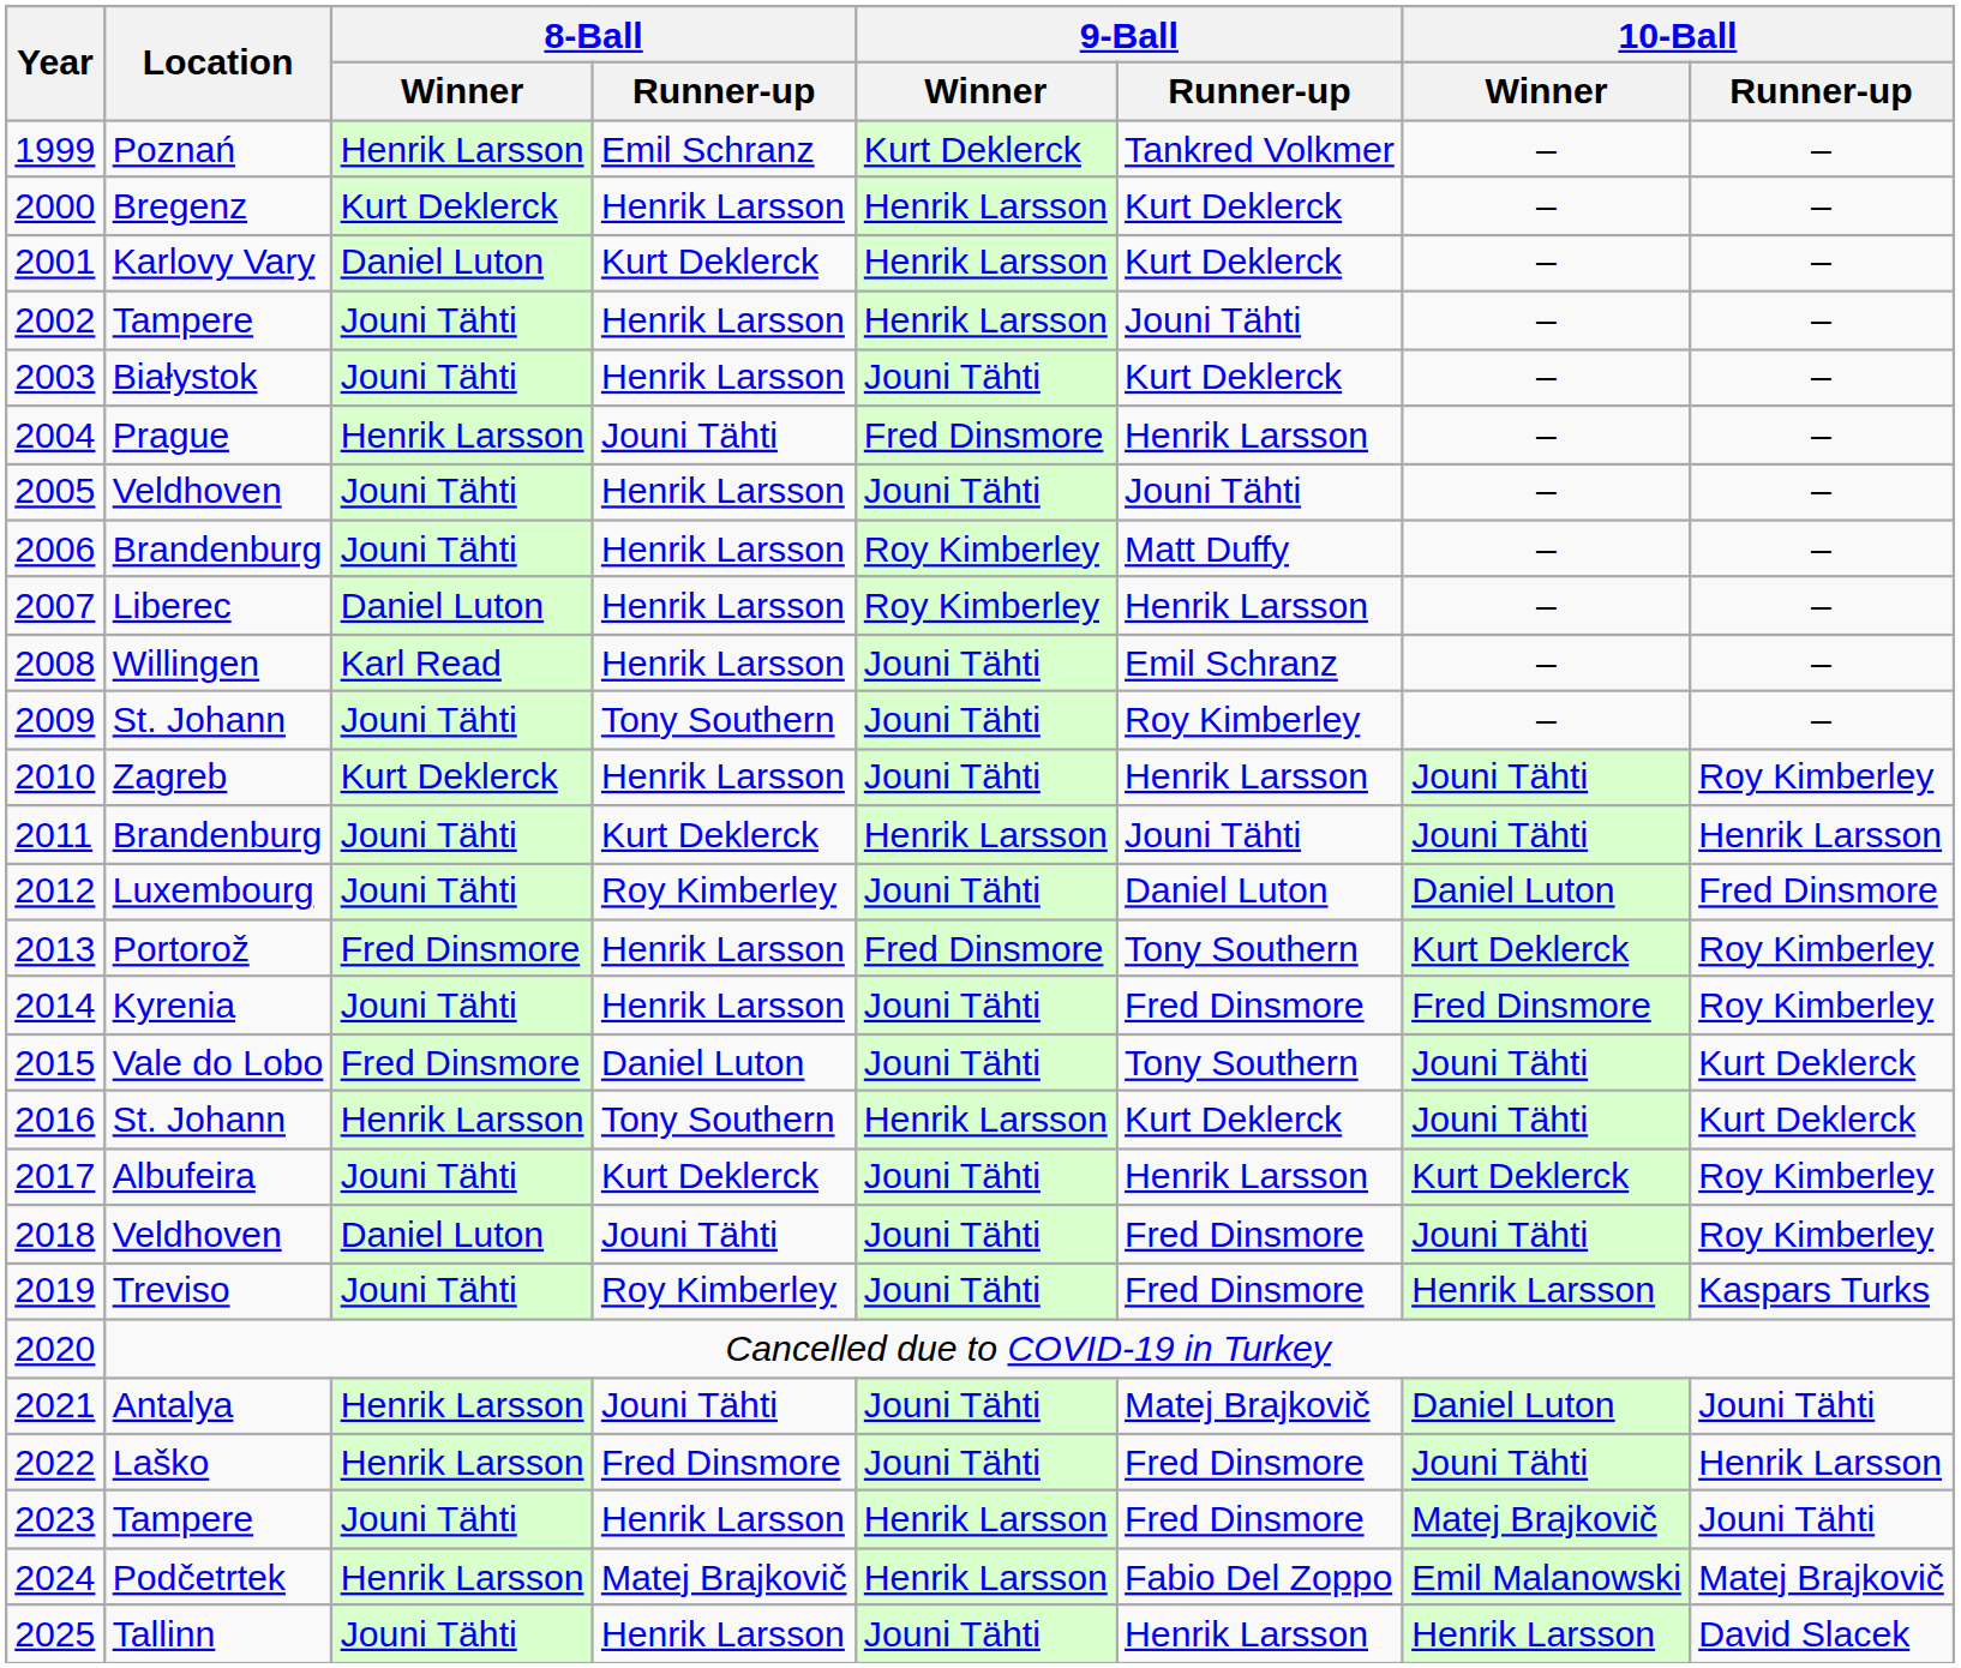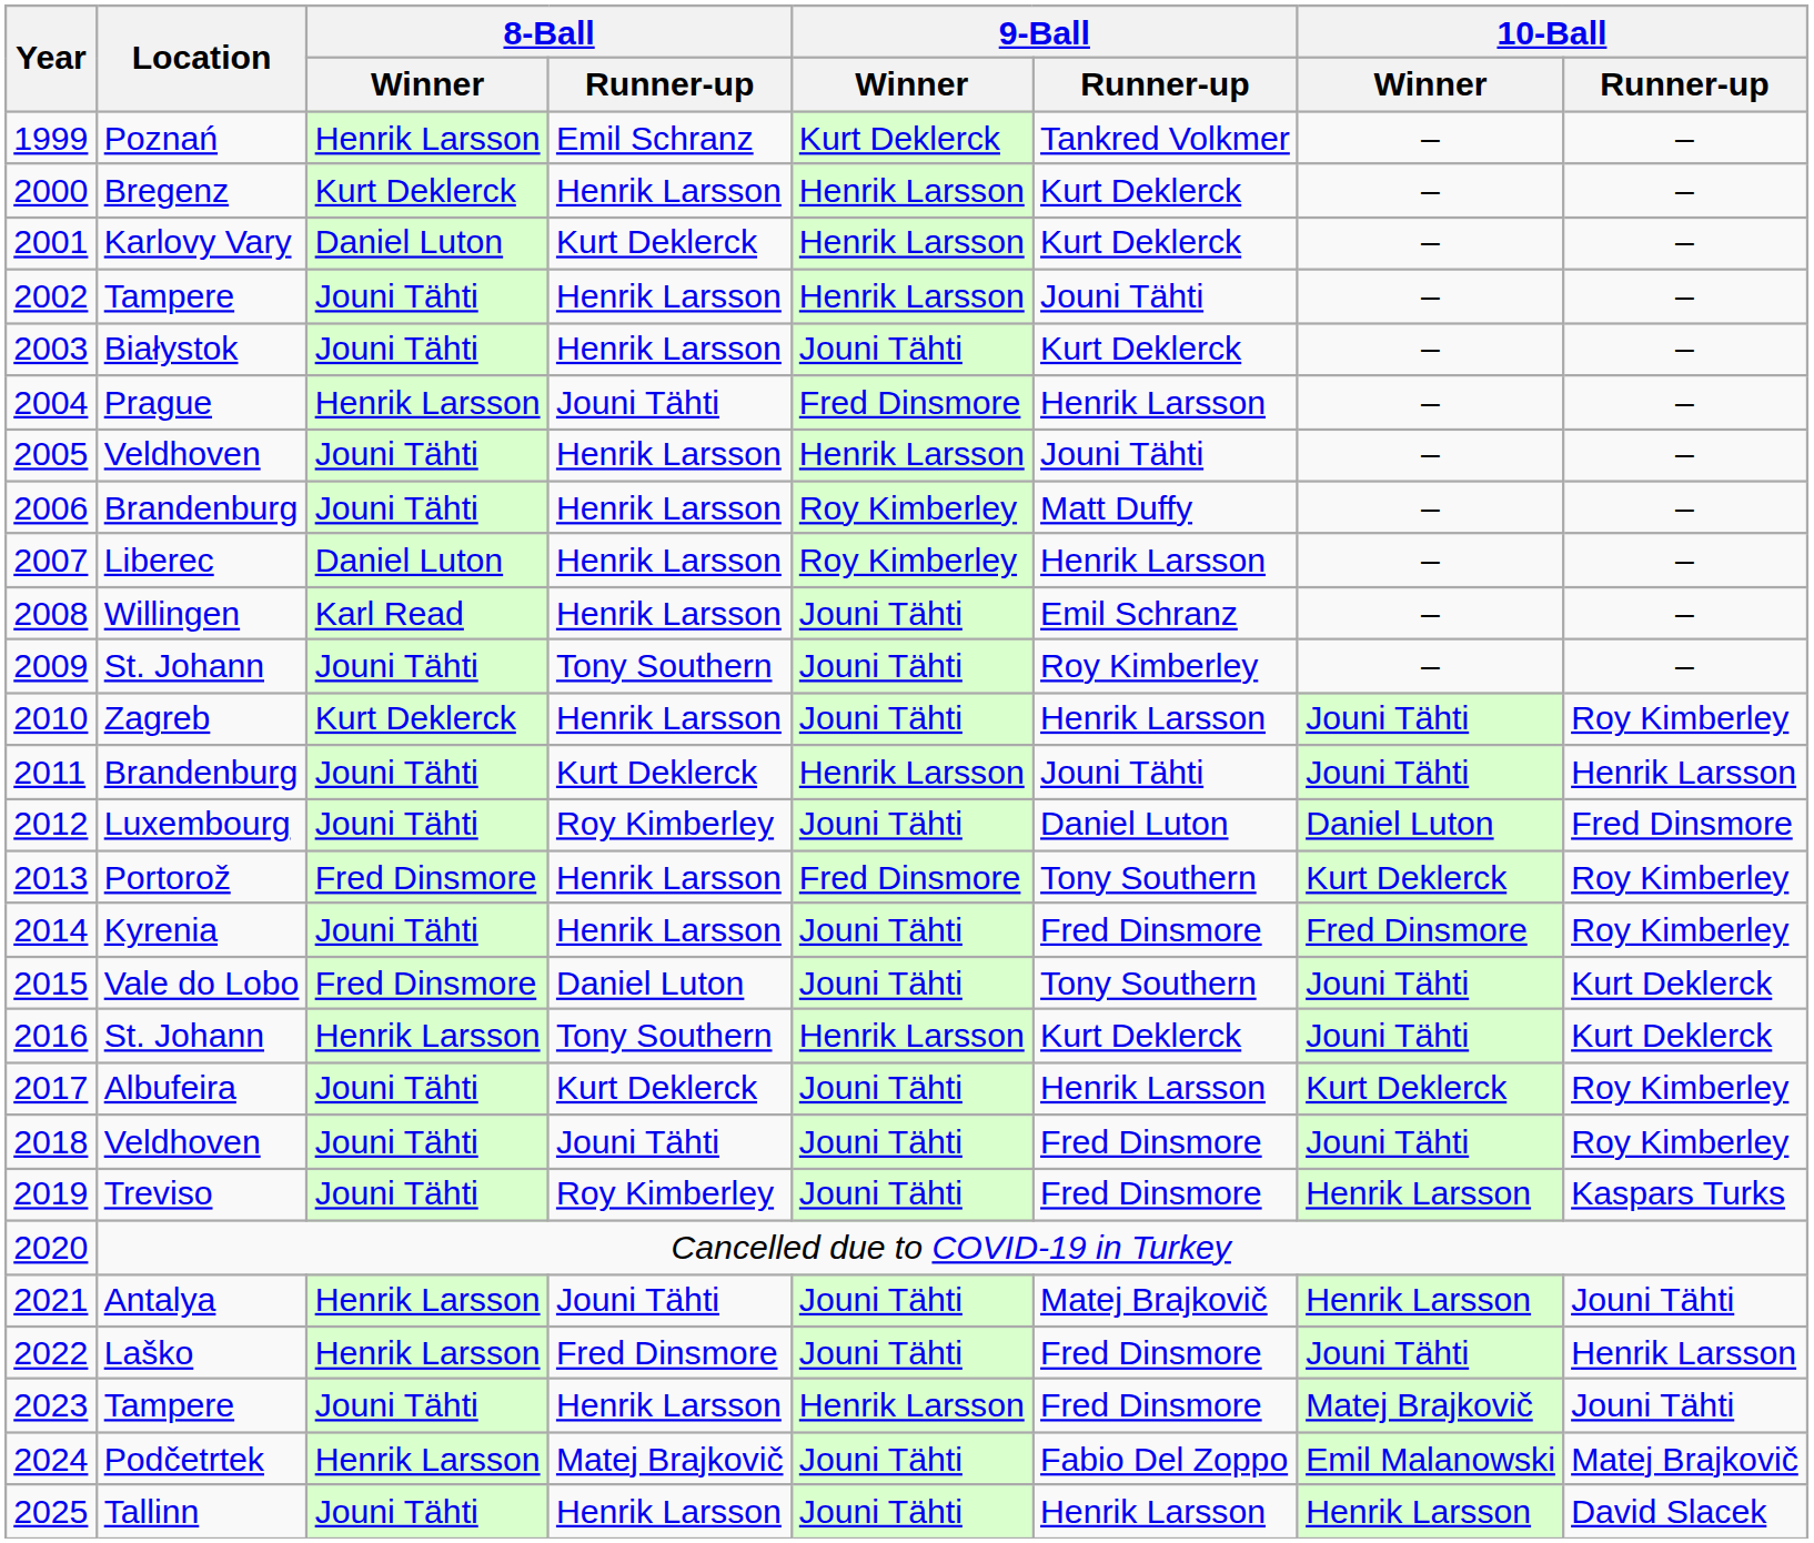 <table class="wikitable sortable" style="font-size:85%;">
 <tr style="background:#efefef;">
 <th rowspan = "2">Year</th>
 <th rowspan = "2">Location</th>
 <th colspan = "2"><a href='#'>8-Ball</a></th>
 <th colspan = "2"><a href='#'>9-Ball</a></th>
 <th colspan = "2"><a href='#'>10-Ball</a></th>
 </tr>
 <tr style="background:#efefef;">
 <th>Winner</th>
 <th>Runner-up</th>
 <th>Winner</th>
 <th>Runner-up</th>
 <th>Winner</th>
 <th>Runner-up</th>
 </tr>
 <tr>
 <td><a href='#'>1999</a></td>
 <td> <a href='#'>Poznań</a></td>
 <td style="background:#D9FFCC;"> <a href='#'>Henrik Larsson</a></td>
 <td> <a href='#'>Emil Schranz</a></td>
 <td style="background:#D9FFCC;"> <a href='#'>Kurt Deklerck</a></td>
 <td> <a href='#'>Tankred Volkmer</a></td>
 <td align="center">–</td>
 <td align="center">–</td>
 </tr>
 <tr>
 <td><a href='#'>2000</a></td>
 <td> <a href='#'>Bregenz</a></td>
 <td style="background:#D9FFCC;"> <a href='#'>Kurt Deklerck</a></td>
 <td> <a href='#'>Henrik Larsson</a></td>
 <td style="background:#D9FFCC;"> <a href='#'>Henrik Larsson</a></td>
 <td> <a href='#'>Kurt Deklerck</a></td>
 <td align="center">–</td>
 <td align="center">–</td>
 </tr>
 <tr>
 <td><a href='#'>2001</a></td>
 <td> <a href='#'>Karlovy Vary</a></td>
 <td style="background:#D9FFCC;"> <a href='#'>Daniel Luton</a></td>
 <td> <a href='#'>Kurt Deklerck</a></td>
 <td style="background:#D9FFCC;"> <a href='#'>Henrik Larsson</a></td>
 <td> <a href='#'>Kurt Deklerck</a></td>
 <td align="center">–</td>
 <td align="center">–</td>
 </tr>
 <tr>
 <td><a href='#'>2002</a></td>
 <td> <a href='#'>Tampere</a></td>
 <td style="background:#D9FFCC;"> <a href='#'>Jouni Tähti</a></td>
 <td> <a href='#'>Henrik Larsson</a></td>
 <td style="background:#D9FFCC;"> <a href='#'>Henrik Larsson</a></td>
 <td> <a href='#'>Jouni Tähti</a></td>
 <td align="center">–</td>
 <td align="center">–</td>
 </tr>
 <tr>
 <td><a href='#'>2003</a></td>
 <td> <a href='#'>Białystok</a></td>
 <td style="background:#D9FFCC;"> <a href='#'>Jouni Tähti</a></td>
 <td> <a href='#'>Henrik Larsson</a></td>
 <td style="background:#D9FFCC;"> <a href='#'>Jouni Tähti</a></td>
 <td> <a href='#'>Kurt Deklerck</a></td>
 <td align="center">–</td>
 <td align="center">–</td>
 </tr>
 <tr>
 <td><a href='#'>2004</a></td>
 <td> <a href='#'>Prague</a></td>
 <td style="background:#D9FFCC;"> <a href='#'>Henrik Larsson</a></td>
 <td> <a href='#'>Jouni Tähti</a></td>
 <td style="background:#D9FFCC;"> <a href='#'>Fred Dinsmore</a></td>
 <td> <a href='#'>Henrik Larsson</a></td>
 <td align="center">–</td>
 <td align="center">–</td>
 </tr>
 <tr>
 <td><a href='#'>2005</a></td>
 <td> <a href='#'>Veldhoven</a></td>
 <td style="background:#D9FFCC;"> <a href='#'>Jouni Tähti</a></td>
 <td> <a href='#'>Henrik Larsson</a></td>
-<td style="background:#D9FFCC;"> <a href='#'>Jouni Tähti</a></td>
+<td style="background:#D9FFCC;"> <a href='#'>Henrik Larsson</a></td>
 <td> <a href='#'>Jouni Tähti</a></td>
 <td align="center">–</td>
 <td align="center">–</td>
 </tr>
 <tr>
 <td><a href='#'>2006</a></td>
 <td> <a href='#'>Brandenburg</a></td>
 <td style="background:#D9FFCC;"> <a href='#'>Jouni Tähti</a></td>
 <td> <a href='#'>Henrik Larsson</a></td>
 <td style="background:#D9FFCC;"> <a href='#'>Roy Kimberley</a></td>
 <td> <a href='#'>Matt Duffy</a></td>
 <td align="center">–</td>
 <td align="center">–</td>
 </tr>
 <tr>
 <td><a href='#'>2007</a></td>
 <td> <a href='#'>Liberec</a></td>
 <td style="background:#D9FFCC;"> <a href='#'>Daniel Luton</a></td>
 <td> <a href='#'>Henrik Larsson</a></td>
 <td style="background:#D9FFCC;"> <a href='#'>Roy Kimberley</a></td>
 <td> <a href='#'>Henrik Larsson</a></td>
 <td align="center">–</td>
 <td align="center">–</td>
 </tr>
 <tr>
 <td><a href='#'>2008</a></td>
 <td> <a href='#'>Willingen</a></td>
 <td style="background:#D9FFCC;"> <a href='#'>Karl Read</a></td>
 <td> <a href='#'>Henrik Larsson</a></td>
 <td style="background:#D9FFCC;"> <a href='#'>Jouni Tähti</a></td>
 <td> <a href='#'>Emil Schranz</a></td>
 <td align="center">–</td>
 <td align="center">–</td>
 </tr>
 <tr>
 <td><a href='#'>2009</a></td>
 <td> <a href='#'>St. Johann</a></td>
 <td style="background:#D9FFCC;"> <a href='#'>Jouni Tähti</a></td>
 <td> <a href='#'>Tony Southern</a></td>
 <td style="background:#D9FFCC;"> <a href='#'>Jouni Tähti</a></td>
 <td> <a href='#'>Roy Kimberley</a></td>
 <td align="center">–</td>
 <td align="center">–</td>
 </tr>
 <tr>
 <td><a href='#'>2010</a></td>
 <td> <a href='#'>Zagreb</a></td>
 <td style="background:#D9FFCC;"> <a href='#'>Kurt Deklerck</a></td>
 <td> <a href='#'>Henrik Larsson</a></td>
 <td style="background:#D9FFCC;"> <a href='#'>Jouni Tähti</a></td>
 <td> <a href='#'>Henrik Larsson</a></td>
 <td style="background:#D9FFCC;"> <a href='#'>Jouni Tähti</a></td>
 <td> <a href='#'>Roy Kimberley</a></td>
 </tr>
 <tr>
 <td><a href='#'>2011</a></td>
 <td> <a href='#'>Brandenburg</a></td>
 <td style="background:#D9FFCC;"> <a href='#'>Jouni Tähti</a></td>
 <td> <a href='#'>Kurt Deklerck</a></td>
 <td style="background:#D9FFCC;"> <a href='#'>Henrik Larsson</a></td>
 <td> <a href='#'>Jouni Tähti</a></td>
 <td style="background:#D9FFCC;"> <a href='#'>Jouni Tähti</a></td>
 <td> <a href='#'>Henrik Larsson</a></td>
 </tr>
 <tr>
 <td><a href='#'>2012</a></td>
 <td> <a href='#'>Luxembourg</a></td>
 <td style="background:#D9FFCC;"> <a href='#'>Jouni Tähti</a></td>
 <td> <a href='#'>Roy Kimberley</a></td>
 <td style="background:#D9FFCC;"> <a href='#'>Jouni Tähti</a></td>
 <td> <a href='#'>Daniel Luton</a></td>
 <td style="background:#D9FFCC;"> <a href='#'>Daniel Luton</a></td>
 <td> <a href='#'>Fred Dinsmore</a></td>
 </tr>
 <tr>
 <td><a href='#'>2013</a></td>
 <td> <a href='#'>Portorož</a></td>
 <td style="background:#D9FFCC;"> <a href='#'>Fred Dinsmore</a></td>
 <td> <a href='#'>Henrik Larsson</a></td>
 <td style="background:#D9FFCC;"> <a href='#'>Fred Dinsmore</a></td>
 <td> <a href='#'>Tony Southern</a></td>
 <td style="background:#D9FFCC;"> <a href='#'>Kurt Deklerck</a></td>
 <td> <a href='#'>Roy Kimberley</a></td>
 </tr>
 <tr>
 <td><a href='#'>2014</a></td>
 <td> <a href='#'>Kyrenia</a></td>
 <td style="background:#D9FFCC;"> <a href='#'>Jouni Tähti</a></td>
 <td> <a href='#'>Henrik Larsson</a></td>
 <td style="background:#D9FFCC;"> <a href='#'>Jouni Tähti</a></td>
 <td> <a href='#'>Fred Dinsmore</a></td>
 <td style="background:#D9FFCC;"> <a href='#'>Fred Dinsmore</a></td>
 <td> <a href='#'>Roy Kimberley</a></td>
 </tr>
 <tr>
 <td><a href='#'>2015</a></td>
 <td> <a href='#'>Vale do Lobo</a></td>
 <td style="background:#D9FFCC;"> <a href='#'>Fred Dinsmore</a></td>
 <td> <a href='#'>Daniel Luton</a></td>
 <td style="background:#D9FFCC;"> <a href='#'>Jouni Tähti</a></td>
 <td> <a href='#'>Tony Southern</a></td>
 <td style="background:#D9FFCC;"> <a href='#'>Jouni Tähti</a></td>
 <td> <a href='#'>Kurt Deklerck</a></td>
 </tr>
 <tr>
 <td><a href='#'>2016</a></td>
 <td> <a href='#'>St. Johann</a></td>
 <td style="background:#D9FFCC;"> <a href='#'>Henrik Larsson</a></td>
 <td> <a href='#'>Tony Southern</a></td>
 <td style="background:#D9FFCC;"> <a href='#'>Henrik Larsson</a></td>
 <td> <a href='#'>Kurt Deklerck</a></td>
 <td style="background:#D9FFCC;"> <a href='#'>Jouni Tähti</a></td>
 <td> <a href='#'>Kurt Deklerck</a></td>
 </tr>
 <tr>
 <td><a href='#'>2017</a></td>
 <td> <a href='#'>Albufeira</a></td>
 <td style="background:#D9FFCC;"> <a href='#'>Jouni Tähti</a></td>
 <td> <a href='#'>Kurt Deklerck</a></td>
 <td style="background:#D9FFCC;"> <a href='#'>Jouni Tähti</a></td>
 <td> <a href='#'>Henrik Larsson</a></td>
 <td style="background:#D9FFCC;"> <a href='#'>Kurt Deklerck</a></td>
 <td> <a href='#'>Roy Kimberley</a></td>
 </tr>
 <tr>
 <td><a href='#'>2018</a></td>
 <td> <a href='#'>Veldhoven</a></td>
-<td style="background:#D9FFCC;"> <a href='#'>Daniel Luton</a></td>
+<td style="background:#D9FFCC;"> <a href='#'>Jouni Tähti</a></td>
 <td> <a href='#'>Jouni Tähti</a></td>
 <td style="background:#D9FFCC;"> <a href='#'>Jouni Tähti</a></td>
 <td> <a href='#'>Fred Dinsmore</a></td>
 <td style="background:#D9FFCC;"> <a href='#'>Jouni Tähti</a></td>
 <td> <a href='#'>Roy Kimberley</a></td>
 </tr>
 <tr>
 <td><a href='#'>2019</a></td>
 <td> <a href='#'>Treviso</a></td>
 <td style="background:#D9FFCC;"> <a href='#'>Jouni Tähti</a></td>
 <td> <a href='#'>Roy Kimberley</a></td>
 <td style="background:#D9FFCC;"> <a href='#'>Jouni Tähti</a></td>
 <td> <a href='#'>Fred Dinsmore</a></td>
 <td style="background:#D9FFCC;"> <a href='#'>Henrik Larsson</a></td>
 <td> <a href='#'>Kaspars Turks</a></td>
 </tr>
 <tr>
 <td><a href='#'>2020</a></td>
 <td colspan=9 align="center"><em>Cancelled due to <a href='#'>COVID-19 in Turkey</a></em></td>
 </tr>
 <tr>
 <td><a href='#'>2021</a></td>
 <td> <a href='#'>Antalya</a></td>
 <td style="background:#D9FFCC;"> <a href='#'>Henrik Larsson</a></td>
 <td> <a href='#'>Jouni Tähti</a></td>
 <td style="background:#D9FFCC;"> <a href='#'>Jouni Tähti</a></td>
 <td> <a href='#'>Matej Brajkovič</a></td>
-<td style="background:#D9FFCC;"> <a href='#'>Daniel Luton</a></td>
+<td style="background:#D9FFCC;"> <a href='#'>Henrik Larsson</a></td>
 <td> <a href='#'>Jouni Tähti</a></td>
 </tr>
 <tr>
 <td><a href='#'>2022</a></td>
 <td> <a href='#'>Laško</a></td>
 <td style="background:#D9FFCC;"> <a href='#'>Henrik Larsson</a></td>
 <td> <a href='#'>Fred Dinsmore</a></td>
 <td style="background:#D9FFCC;"> <a href='#'>Jouni Tähti</a></td>
 <td> <a href='#'>Fred Dinsmore</a></td>
 <td style="background:#D9FFCC;"> <a href='#'>Jouni Tähti</a></td>
 <td> <a href='#'>Henrik Larsson</a></td>
 </tr>
 <tr>
 <td><a href='#'>2023</a></td>
 <td> <a href='#'>Tampere</a></td>
 <td style="background:#D9FFCC;"> <a href='#'>Jouni Tähti</a></td>
 <td> <a href='#'>Henrik Larsson</a></td>
 <td style="background:#D9FFCC;"> <a href='#'>Henrik Larsson</a></td>
 <td> <a href='#'>Fred Dinsmore</a></td>
 <td style="background:#D9FFCC;"> <a href='#'>Matej Brajkovič</a></td>
 <td> <a href='#'>Jouni Tähti</a></td>
 </tr>
 <tr>
 <td><a href='#'>2024</a></td>
 <td> <a href='#'>Podčetrtek</a></td>
 <td style="background:#D9FFCC;"> <a href='#'>Henrik Larsson</a></td>
 <td> <a href='#'>Matej Brajkovič</a></td>
-<td style="background:#D9FFCC;"> <a href='#'>Henrik Larsson</a></td>
+<td style="background:#D9FFCC;"> <a href='#'>Jouni Tähti</a></td>
 <td> <a href='#'>Fabio Del Zoppo</a></td>
 <td style="background:#D9FFCC;"> <a href='#'>Emil Malanowski</a></td>
 <td> <a href='#'>Matej Brajkovič</a></td>
 </tr>
 <tr>
 <td><a href='#'>2025</a></td>
 <td> <a href='#'>Tallinn</a></td>
 <td style="background:#D9FFCC;"> <a href='#'>Jouni Tähti</a></td>
 <td> <a href='#'>Henrik Larsson</a></td>
 <td style="background:#D9FFCC;"> <a href='#'>Jouni Tähti</a></td>
 <td> <a href='#'>Henrik Larsson</a></td>
 <td style="background:#D9FFCC;"> <a href='#'>Henrik Larsson</a></td>
 <td> <a href='#'>David Slacek</a></td>
 </tr>
 </table>
